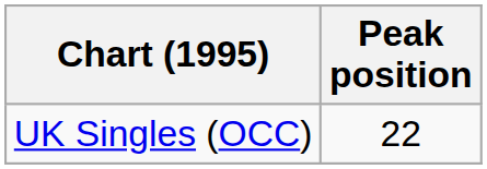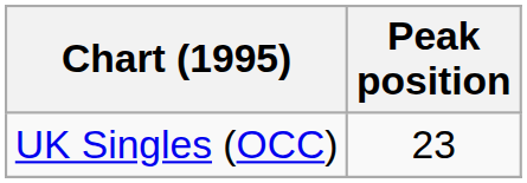 <table class="wikitable sortable">
 <tr>
 <th>Chart (1995)</th>
 <th>Peak<br>position</th>
 </tr>
 <tr>
 <td><a href='#'>UK Singles</a> (<a href='#'>OCC</a>)</td>
-<td align="center">22</td>
+<td align="center">23</td>
 </tr>
 <tr>
 </tr>
 </table>
